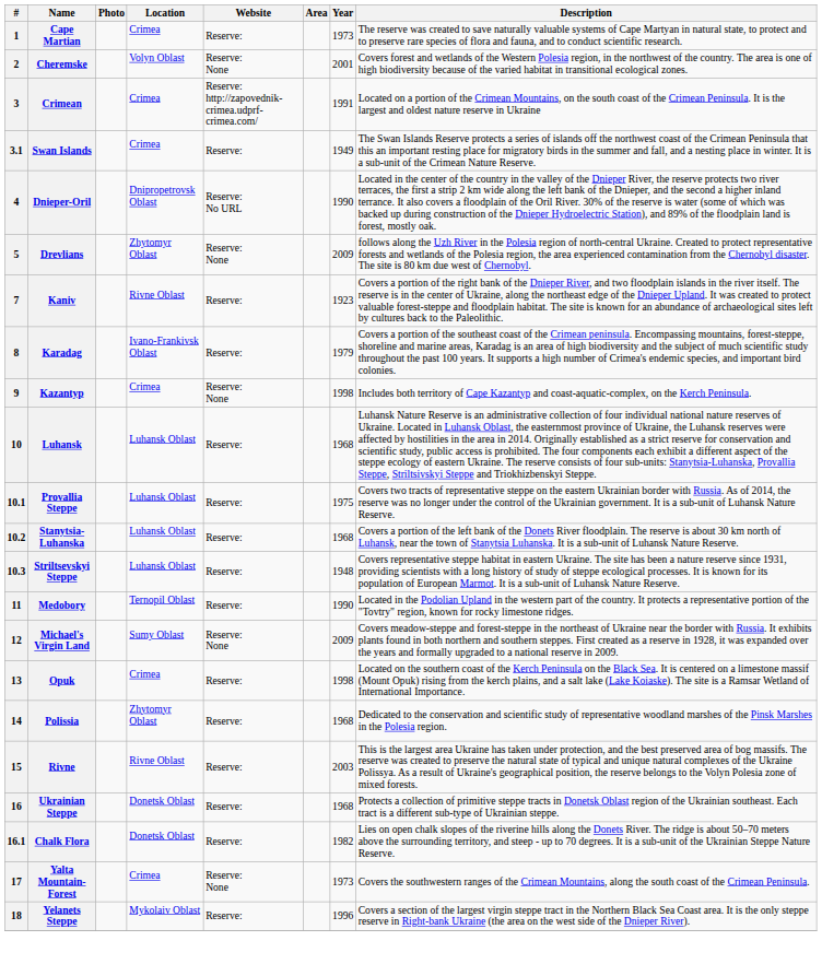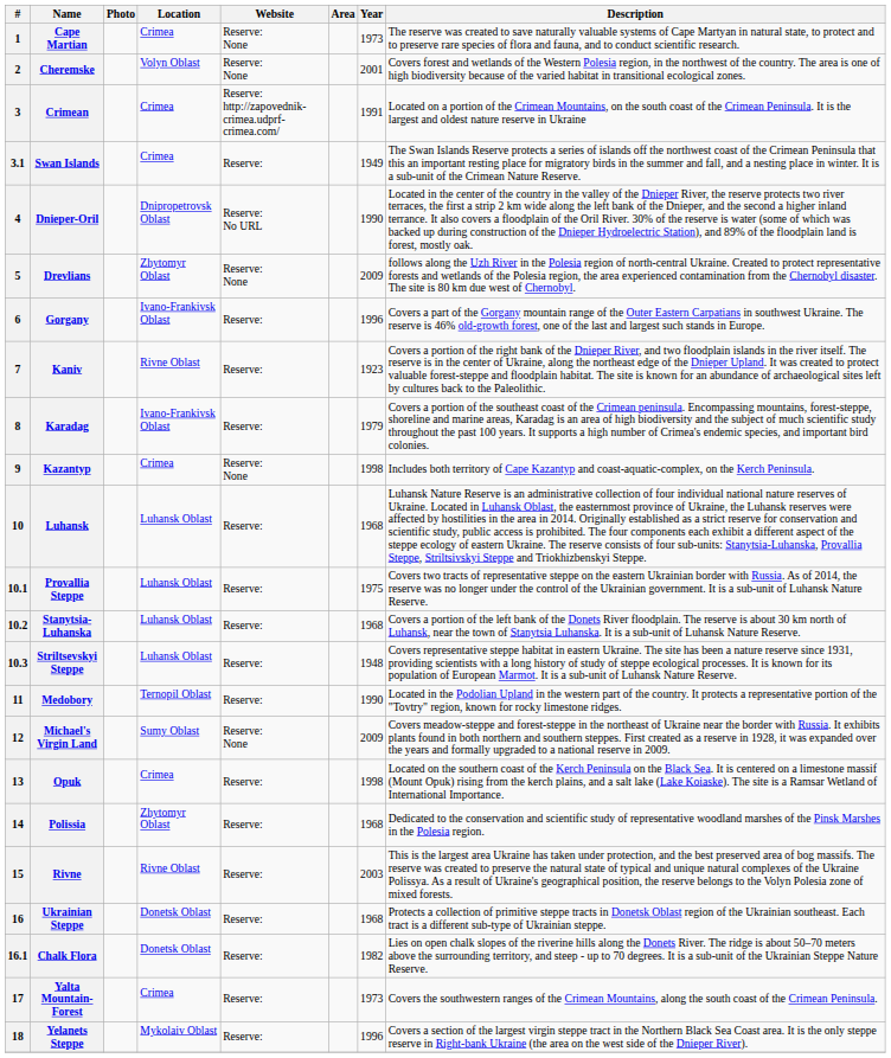 <table class="wikitable sortable plainrowheaders" style="width:98%">
 <tr>
 <th scope="col">#</th>
 <th scope="col">Name</th>
 <th scope="col" class="unsortable">Photo</th>
 <th scope="col">Location</th>
 <th scope="col">Website</th>
 <th scope="col">Area</th>
 <th scope="col">Year</th>
 <th scope="col">Description</th>
 </tr>
 <tr>
 <th scope="row">1</th>
 <th scope="row"><a href='#'>Cape Martian</a></th>
 <td></td>
 <td><a href='#'>Crimea</a> <br><small></small><br></td>
-<td>Reserve:<br></td>
+<td>Reserve:<br>None</td>
 <td></td>
 <td>1973</td>
 <td>The reserve was created to save naturally valuable systems of Cape Martyan in natural state, to protect and to preserve rare species of flora and fauna, and to conduct scientific research.</td>
 </tr>
 <tr>
 <th scope="row">2</th>
 <th scope="row"><a href='#'>Cheremske</a></th>
 <td></td>
 <td><a href='#'>Volyn Oblast</a> <br><small></small><br></td>
 <td>Reserve:<br>None</td>
 <td></td>
 <td>2001</td>
 <td>Covers forest and wetlands of the Western <a href='#'>Polesia</a> region, in the northwest of the country. The area is one of high biodiversity because of the varied habitat in transitional ecological zones.</td>
 </tr>
 <tr>
 <th scope="row">3</th>
 <th scope="row"><a href='#'>Crimean</a></th>
 <td></td>
 <td><a href='#'>Crimea</a> <br><small></small><br></td>
 <td>Reserve:<br>http://zapovednik-crimea.udprf-crimea.com/</td>
 <td></td>
 <td>1991</td>
 <td>Located on a portion of the <a href='#'>Crimean Mountains</a>, on the south coast of the <a href='#'>Crimean Peninsula</a>. It is the largest and oldest nature reserve in Ukraine</td>
 </tr>
 <tr>
 <th scope="row">3.1</th>
 <th scope="row"><a href='#'>Swan Islands</a></th>
 <td></td>
 <td><a href='#'>Crimea</a> <br><small></small><br></td>
 <td>Reserve:<br></td>
 <td></td>
 <td>1949</td>
 <td>The Swan Islands Reserve protects a series of islands off the northwest coast of the Crimean Peninsula that this an important resting place for migratory birds in the summer and fall, and a nesting place in winter. It is a sub-unit of the Crimean Nature Reserve.</td>
 </tr>
 <tr>
 <th scope="row">4</th>
 <th scope="row"><a href='#'>Dnieper-Oril</a></th>
 <td></td>
 <td><a href='#'>Dnipropetrovsk Oblast</a> <br><small></small><br></td>
 <td>Reserve:<br>No URL</td>
 <td></td>
 <td>1990</td>
 <td>Located in the center of the country in the valley of the <a href='#'>Dnieper</a> River, the reserve protects two river terraces, the first a strip 2 km wide along the left bank of the Dnieper, and the second a higher inland terrance. It also covers a floodplain of the Oril River. 30% of the reserve is water (some of which was backed up during construction of the <a href='#'>Dnieper Hydroelectric Station</a>), and 89% of the floodplain land is forest, mostly oak.</td>
 </tr>
 <tr>
 <th scope="row">5</th>
 <th scope="row"><a href='#'>Drevlians</a></th>
 <td></td>
 <td><a href='#'>Zhytomyr Oblast</a> <br><small></small><br></td>
 <td>Reserve:<br>None</td>
 <td></td>
 <td>2009</td>
 <td>follows along the <a href='#'>Uzh River</a> in the <a href='#'>Polesia</a> region of north-central Ukraine. Created to protect representative forests and wetlands of the Polesia region, the area experienced contamination from the <a href='#'>Chernobyl disaster</a>. The site is 80 km due west of <a href='#'>Chernobyl</a>.</td>
+</tr>
+<tr>
+<th scope="row">6</th>
+<th scope="row"><a href='#'>Gorgany</a></th>
+<td></td>
+<td><a href='#'>Ivano-Frankivsk Oblast</a><br><small></small><br></td>
+<td>Reserve:<br></td>
+<td></td>
+<td>1996</td>
+<td>Covers a part of the <a href='#'>Gorgany</a> mountain range of the <a href='#'>Outer Eastern Carpatians</a> in southwest Ukraine. The reserve is 46% <a href='#'>old-growth forest</a>, one of the last and largest such stands in Europe.</td>
 </tr>
 <tr>
 <th scope="row">7</th>
 <th scope="row"><a href='#'>Kaniv</a></th>
 <td></td>
 <td><a href='#'>Rivne Oblast</a> <br><small></small><br></td>
 <td>Reserve:<br></td>
 <td></td>
 <td>1923</td>
 <td>Covers a portion of the right bank of the <a href='#'>Dnieper River</a>, and two floodplain islands in the river itself. The reserve is in the center of Ukraine, along the northeast edge of the <a href='#'>Dnieper Upland</a>. It was created to protect valuable forest-steppe and floodplain habitat. The site is known for an abundance of archaeological sites left by cultures back to the Paleolithic.</td>
 </tr>
 <tr>
 <th scope="row">8</th>
 <th scope="row"><a href='#'>Karadag</a></th>
 <td></td>
 <td><a href='#'>Ivano-Frankivsk Oblast</a><br><small></small><br></td>
 <td>Reserve:<br></td>
 <td></td>
 <td>1979</td>
 <td>Covers a portion of the southeast coast of the <a href='#'>Crimean peninsula</a>. Encompassing mountains, forest-steppe, shoreline and marine areas, Karadag is an area of high biodiversity and the subject of much scientific study throughout the past 100 years. It supports a high number of Crimea's endemic species, and important bird colonies.</td>
 </tr>
 <tr>
 <th scope="row">9</th>
 <th scope="row"><a href='#'>Kazantyp</a></th>
 <td></td>
 <td><a href='#'>Crimea</a> <br><small></small><br></td>
 <td>Reserve:<br>None</td>
 <td></td>
 <td>1998</td>
 <td>Includes both territory of <a href='#'>Cape Kazantyp</a> and coast-aquatic-complex, on the <a href='#'>Kerch Peninsula</a>.</td>
 </tr>
 <tr>
 <th scope="row">10</th>
 <th scope="row"><a href='#'>Luhansk</a></th>
 <td></td>
 <td><a href='#'>Luhansk Oblast</a> <br><small></small><br></td>
 <td>Reserve:<br></td>
 <td></td>
 <td>1968</td>
 <td>Luhansk Nature Reserve is an administrative collection of four individual national nature reserves of Ukraine. Located in <a href='#'>Luhansk Oblast</a>, the easternmost province of Ukraine, the Luhansk reserves were affected by hostilities in the area in 2014. Originally established as a strict reserve for conservation and scientific study, public access is prohibited. The four components each exhibit a different aspect of the steppe ecology of eastern Ukraine. The reserve consists of four sub-units: <a href='#'>Stanytsia-Luhanska</a>, <a href='#'>Provallia Steppe</a>, <a href='#'>Striltsivskyi Steppe</a> and Triokhizbenskyi Steppe.</td>
 </tr>
 <tr>
 <th scope="row">10.1</th>
 <th scope="row"><a href='#'>Provallia Steppe</a></th>
 <td></td>
 <td><a href='#'>Luhansk Oblast</a> <br><small></small><br></td>
 <td>Reserve:<br></td>
 <td></td>
 <td>1975</td>
 <td>Covers two tracts of representative steppe on the eastern Ukrainian border with <a href='#'>Russia</a>. As of 2014, the reserve was no longer under the control of the Ukrainian government. It is a sub-unit of Luhansk Nature Reserve.</td>
 </tr>
 <tr>
 <th scope="row">10.2</th>
 <th scope="row"><a href='#'>Stanytsia-Luhanska</a></th>
 <td></td>
 <td><a href='#'>Luhansk Oblast</a> <br><small></small><br></td>
 <td>Reserve:<br></td>
 <td></td>
 <td>1968</td>
 <td>Covers a portion of the left bank of the <a href='#'>Donets</a> River floodplain. The reserve is about 30 km north of <a href='#'>Luhansk</a>, near the town of <a href='#'>Stanytsia Luhanska</a>. It is a sub-unit of Luhansk Nature Reserve.</td>
 </tr>
 <tr>
 <th scope="row">10.3</th>
 <th scope="row"><a href='#'>Striltsevskyi Steppe</a></th>
 <td></td>
 <td><a href='#'>Luhansk Oblast</a> <br><small></small><br></td>
 <td>Reserve:<br></td>
 <td></td>
 <td>1948</td>
 <td>Covers representative steppe habitat in eastern Ukraine. The site has been a nature reserve since 1931, providing scientists with a long history of study of steppe ecological processes. It is known for its population of European <a href='#'>Marmot</a>. It is a sub-unit of Luhansk Nature Reserve.</td>
 </tr>
 <tr>
 <th scope="row">11</th>
 <th scope="row"><a href='#'>Medobory</a></th>
 <td></td>
 <td><a href='#'>Ternopil Oblast</a> <br><small></small><br></td>
 <td>Reserve:<br></td>
 <td></td>
 <td>1990</td>
 <td>Located in the <a href='#'>Podolian Upland</a> in the western part of the country. It protects a representative portion of the "Tovtry" region, known for rocky limestone ridges.</td>
 </tr>
 <tr>
 <th scope="row">12</th>
 <th scope="row"><a href='#'>Michael's Virgin Land</a></th>
 <td></td>
 <td><a href='#'>Sumy Oblast</a> <br><small></small><br></td>
 <td>Reserve:<br>None</td>
 <td></td>
 <td>2009</td>
 <td>Covers meadow-steppe and forest-steppe in the northeast of Ukraine near the border with <a href='#'>Russia</a>. It exhibits plants found in both northern and southern steppes. First created as a reserve in 1928, it was expanded over the years and formally upgraded to a national reserve in 2009.</td>
 </tr>
 <tr>
 <th scope="row">13</th>
 <th scope="row"><a href='#'>Opuk</a></th>
 <td></td>
 <td><a href='#'>Crimea</a> <br><small></small><br></td>
 <td>Reserve:<br></td>
 <td></td>
 <td>1998</td>
 <td>Located on the southern coast of the <a href='#'>Kerch Peninsula</a> on the <a href='#'>Black Sea</a>. It is centered on a limestone massif (Mount Opuk) rising from the kerch plains, and a salt lake (<a href='#'>Lake Koiaske</a>). The site is a Ramsar Wetland of International Importance.</td>
 </tr>
 <tr>
 <th scope="row">14</th>
 <th scope="row"><a href='#'>Polissia</a></th>
 <td></td>
 <td><a href='#'>Zhytomyr Oblast</a> <br><small></small><br></td>
 <td>Reserve:<br></td>
 <td></td>
 <td>1968</td>
 <td>Dedicated to the conservation and scientific study of representative woodland marshes of the <a href='#'>Pinsk Marshes</a> in the <a href='#'>Polesia</a> region.</td>
 </tr>
 <tr>
 <th scope="row">15</th>
 <th scope="row"><a href='#'>Rivne</a></th>
 <td></td>
 <td><a href='#'>Rivne Oblast</a> <br><small></small><br></td>
 <td>Reserve:<br></td>
 <td></td>
 <td>2003</td>
 <td>This is the largest area Ukraine has taken under protection, and the best preserved area of bog massifs. The reserve was created to preserve the natural state of typical and unique natural complexes of the Ukraine Polissya. As a result of Ukraine's geographical position, the reserve belongs to the Volyn Polesia zone of mixed forests.</td>
 </tr>
 <tr>
 <th scope="row">16</th>
 <th scope="row"><a href='#'>Ukrainian Steppe</a></th>
 <td></td>
 <td><a href='#'>Donetsk Oblast</a> <br><small></small><br></td>
 <td>Reserve:<br></td>
 <td></td>
 <td>1968</td>
 <td>Protects a collection of primitive steppe tracts in <a href='#'>Donetsk Oblast</a> region of the Ukrainian southeast. Each tract is a different sub-type of Ukrainian steppe.</td>
 </tr>
 <tr>
 <th scope="row">16.1</th>
 <th scope="row"><a href='#'>Chalk Flora</a></th>
 <td></td>
 <td><a href='#'>Donetsk Oblast</a> <br><small></small><br></td>
 <td>Reserve:<br></td>
 <td></td>
 <td>1982</td>
 <td>Lies on open chalk slopes of the riverine hills along the <a href='#'>Donets</a> River. The ridge is about 50–70 meters above the surrounding territory, and steep - up to 70 degrees. It is a sub-unit of the Ukrainian Steppe Nature Reserve.</td>
 </tr>
 <tr>
 <th scope="row">17</th>
 <th scope="row"><a href='#'>Yalta Mountain-Forest</a></th>
 <td></td>
 <td><a href='#'>Crimea</a> <br><small></small><br></td>
-<td>Reserve:<br>None</td>
+<td>Reserve:<br></td>
 <td></td>
 <td>1973</td>
 <td>Covers the southwestern ranges of the <a href='#'>Crimean Mountains</a>, along the south coast of the <a href='#'>Crimean Peninsula</a>.</td>
 </tr>
 <tr>
 <th scope="row">18</th>
 <th scope="row"><a href='#'>Yelanets Steppe</a></th>
 <td></td>
 <td><a href='#'>Mykolaiv Oblast</a> <br><small></small><br></td>
 <td>Reserve:<br></td>
 <td></td>
 <td>1996</td>
 <td>Covers a section of the largest virgin steppe tract in the Northern Black Sea Coast area. It is the only steppe reserve in <a href='#'>Right-bank Ukraine</a> (the area on the west side of the <a href='#'>Dnieper River</a>).</td>
 </tr>
 <tr>
 </tr>
 </table>
